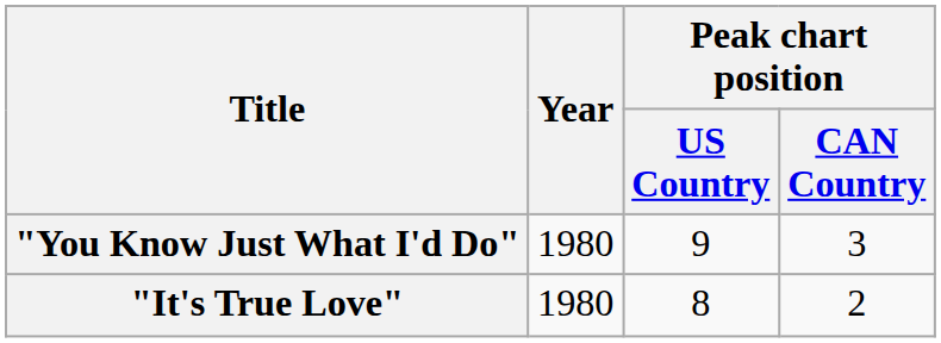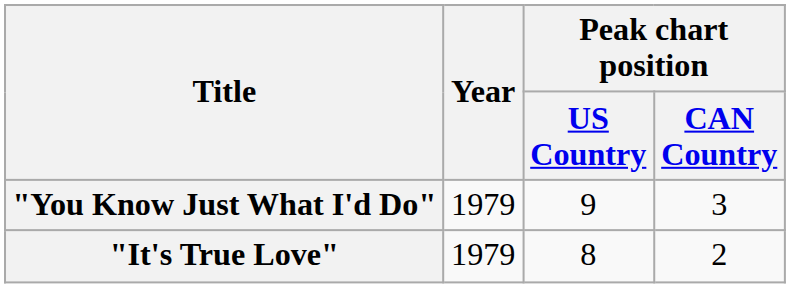 <table class="wikitable plainrowheaders" style="text-align:center;">
 <tr>
 <th scope="col" rowspan = "2">Title</th>
 <th scope="col" rowspan = "2">Year</th>
 <th scope="col" colspan="2">Peak chart<br>position</th>
 </tr>
 <tr>
 <th><a href='#'>US<br>Country</a><br></th>
 <th><a href='#'>CAN<br>Country</a></th>
 </tr>
 <tr>
 <th scope = "row">"You Know Just What I'd Do"</th>
-<td>1980</td>
+<td>1979</td>
 <td>9</td>
 <td>3</td>
 </tr>
 <tr>
 <th scope = "row">"It's True Love"</th>
-<td>1980</td>
+<td>1979</td>
 <td>8</td>
 <td>2</td>
 </tr>
 </table>
